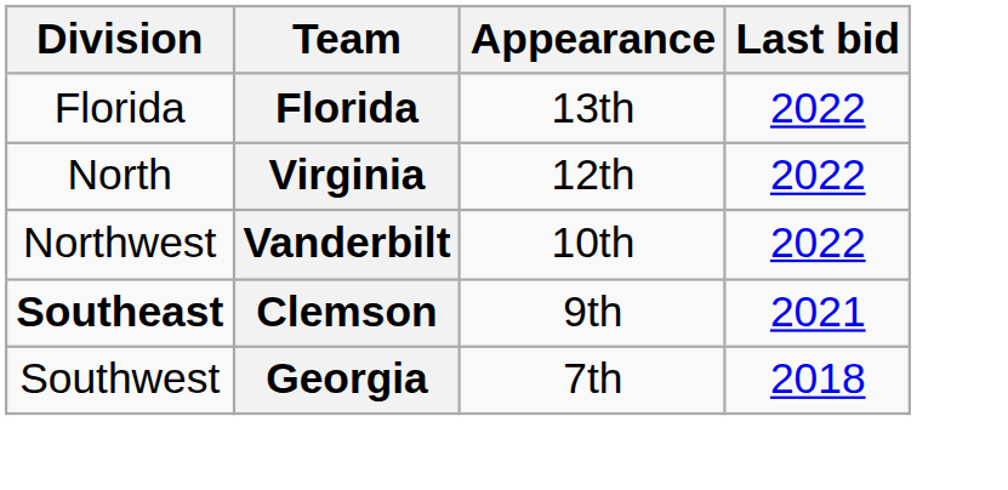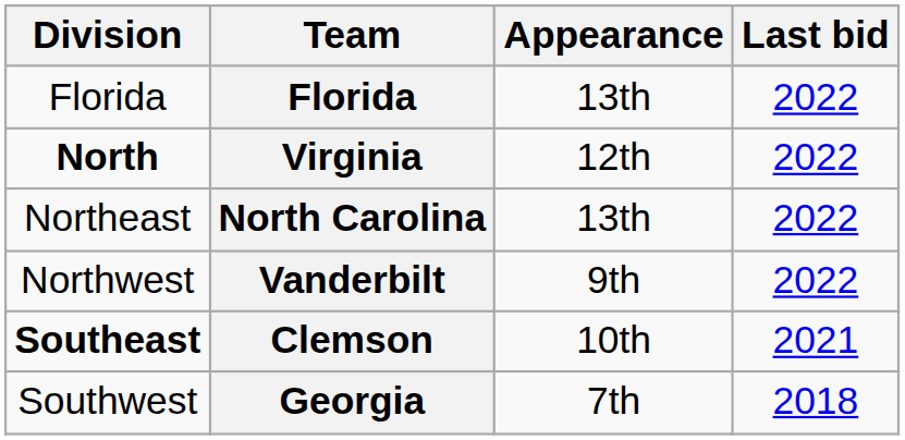 <table class="wikitable sortable" style="text-align:center">
 <tr>
 <th>Division</th>
 <th>Team</th>
 <th>Appearance</th>
 <th>Last bid</th>
 </tr>
 <tr>
 <td>Florida</td>
 <th>Florida</th>
 <td>13th</td>
 <td><a href='#'>2022</a></td>
 </tr>
 <tr>
-<td>North</td>
+<td><strong>North</strong></td>
 <th>Virginia</th>
 <td>12th</td>
 <td><a href='#'>2022</a></td>
 </tr>
 <tr>
+<td>Northeast</td>
+<th>North Carolina</th>
+<td>13th</td>
+<td><a href='#'>2022</a></td>
+</tr>
+<tr>
 <td>Northwest</td>
 <th>Vanderbilt</th>
-<td>10th</td>
+<td>9th</td>
 <td><a href='#'>2022</a></td>
 </tr>
 <tr>
 <td><strong>Southeast</strong></td>
 <th>Clemson</th>
-<td>9th</td>
+<td>10th</td>
 <td><a href='#'>2021</a></td>
 </tr>
 <tr>
 <td>Southwest</td>
 <th>Georgia</th>
 <td>7th</td>
 <td><a href='#'>2018</a></td>
 </tr>
 </table>
